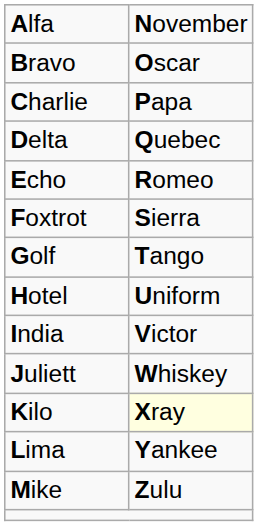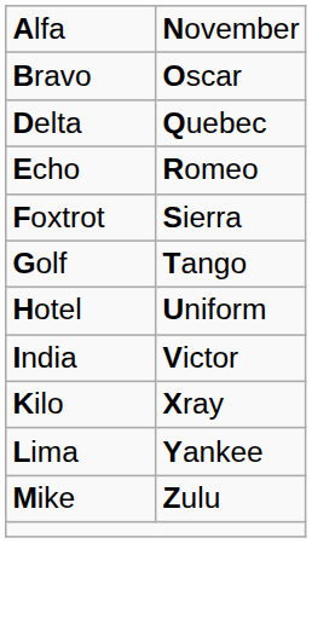 <table class="wikitable floatright">
 <tr>
 <td width="50%"><strong>A</strong>lfa</td>
 <td width="50%"><strong>N</strong>ovember</td>
 </tr>
 <tr>
 <td><strong>B</strong>ravo</td>
 <td><strong>O</strong>scar</td>
-</tr>
-<tr>
-<td><strong>C</strong>harlie</td>
-<td><strong>P</strong>apa</td>
 </tr>
 <tr>
 <td><strong>D</strong>elta</td>
 <td><strong>Q</strong>uebec</td>
 </tr>
 <tr>
 <td><strong>E</strong>cho</td>
 <td><strong>R</strong>omeo</td>
 </tr>
 <tr>
 <td><strong>F</strong>oxtrot</td>
 <td><strong>S</strong>ierra</td>
 </tr>
 <tr>
 <td><strong>G</strong>olf</td>
 <td><strong>T</strong>ango</td>
 </tr>
 <tr>
 <td><strong>H</strong>otel</td>
 <td><strong>U</strong>niform</td>
 </tr>
 <tr>
 <td><strong>I</strong>ndia</td>
 <td><strong>V</strong>ictor</td>
 </tr>
 <tr>
-<td><strong>J</strong>uliett</td>
-<td><strong>W</strong>hiskey</td>
-</tr>
-<tr>
 <td><strong>K</strong>ilo</td>
-<td style="background: lightyellow;"><strong>X</strong>ray</td>
+<td><strong>X</strong>ray</td>
 </tr>
 <tr>
 <td><strong>L</strong>ima</td>
 <td><strong>Y</strong>ankee</td>
 </tr>
 <tr>
 <td><strong>M</strong>ike</td>
 <td><strong>Z</strong>ulu</td>
 </tr>
 <tr align=center>
 <td colspan=2></td>
 </tr>
 </table>
